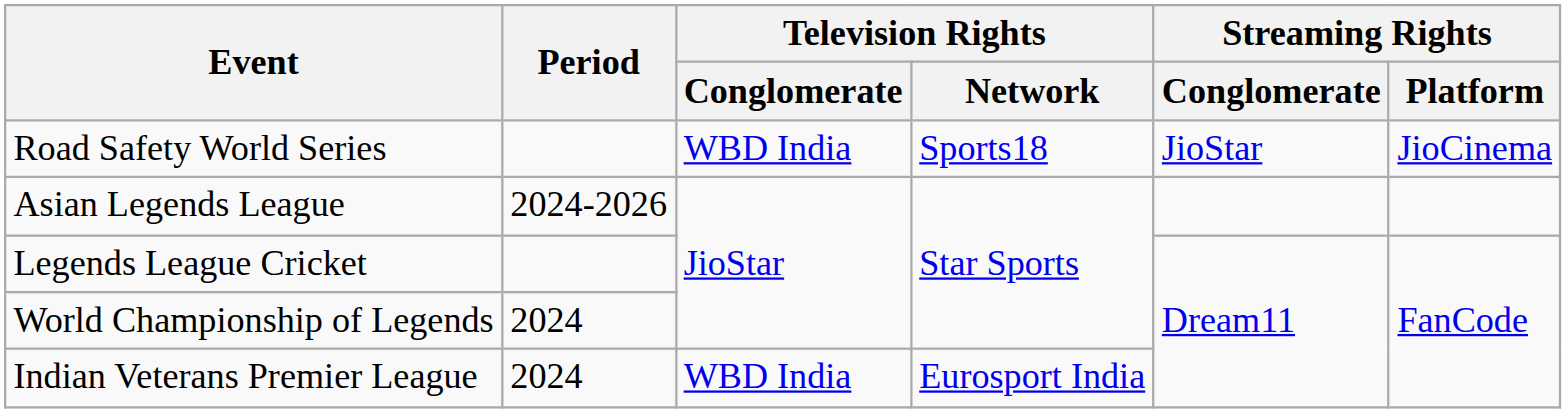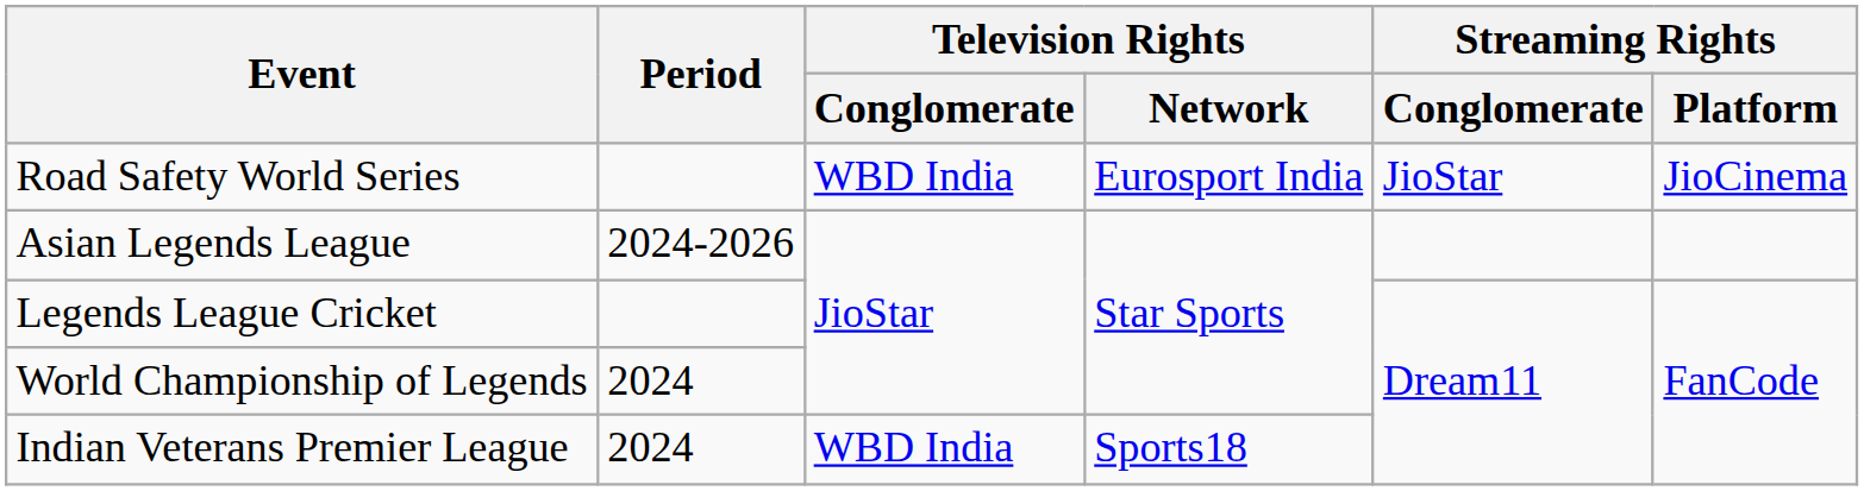 <table class="wikitable">
 <tr>
 <th colspan="2" rowspan="2">Event</th>
 <th rowspan="2">Period</th>
 <th colspan="2">Television Rights</th>
 <th colspan="2">Streaming Rights</th>
 </tr>
 <tr>
 <th>Conglomerate</th>
 <th>Network</th>
 <th>Conglomerate</th>
 <th>Platform</th>
 </tr>
 <tr>
 <td colspan="2">Road Safety World Series</td>
 <td></td>
 <td><a href='#'>WBD India</a></td>
-<td><a href='#'>Sports18</a></td>
+<td><a href='#'>Eurosport India</a></td>
 <td><a href='#'>JioStar</a></td>
 <td><a href='#'>JioCinema</a></td>
 </tr>
 <tr>
 <td colspan="2">Asian Legends League</td>
 <td>2024-2026</td>
 <td rowspan="3"><a href='#'>JioStar</a></td>
 <td rowspan="3"><a href='#'>Star Sports</a></td>
 <td></td>
 <td></td>
 </tr>
 <tr>
 <td colspan="2">Legends League Cricket</td>
 <td></td>
 <td rowspan="3"><a href='#'>Dream11</a></td>
 <td rowspan="3"><a href='#'>FanCode</a></td>
 </tr>
 <tr>
 <td colspan="2">World Championship of Legends</td>
 <td>2024</td>
 </tr>
 <tr>
 <td colspan="2">Indian Veterans Premier League</td>
 <td>2024</td>
 <td><a href='#'>WBD India</a></td>
-<td><a href='#'>Eurosport India</a></td>
+<td><a href='#'>Sports18</a></td>
 </tr>
 </table>
